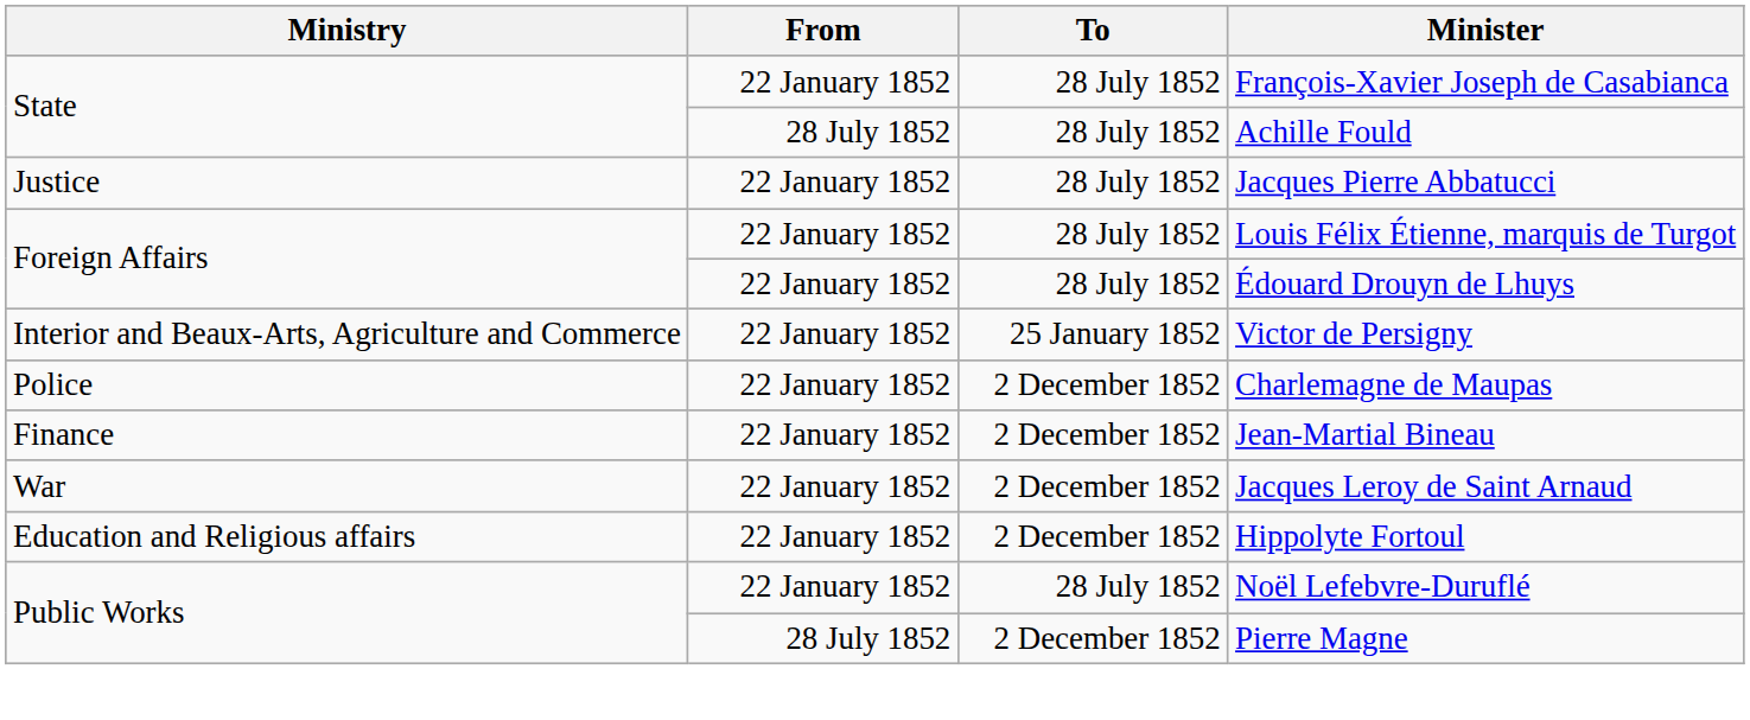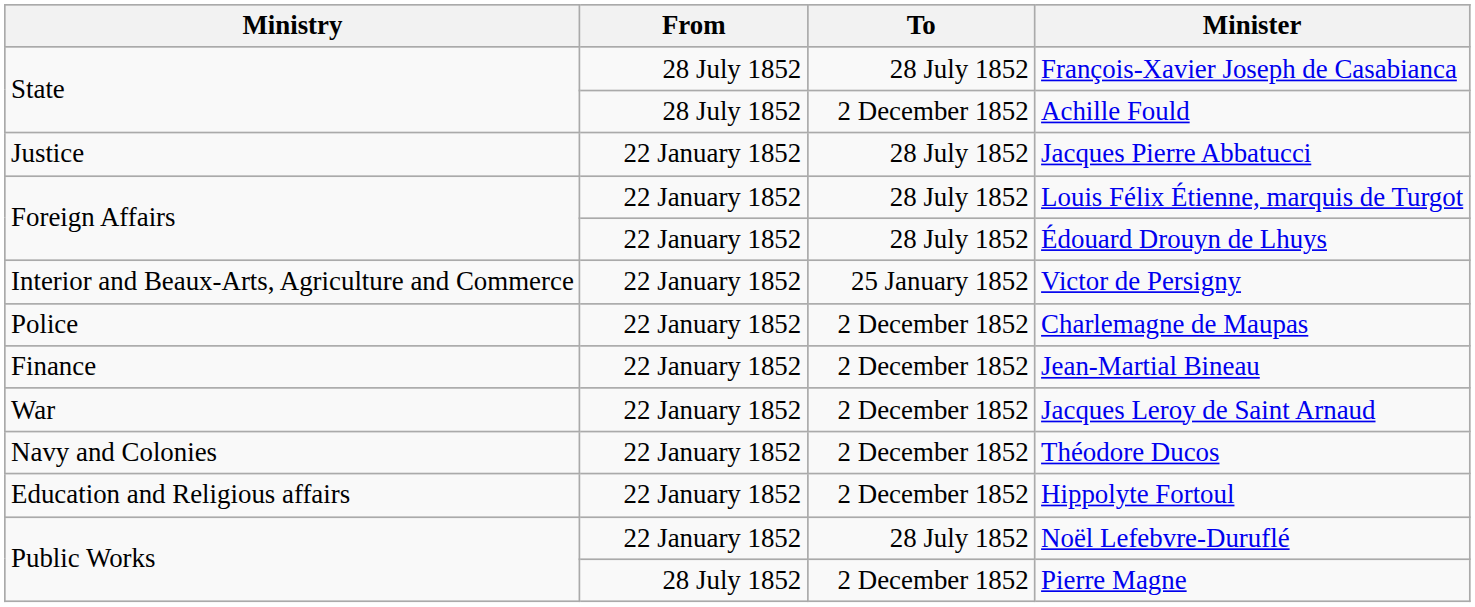 <table class="wikitable sortable">
 <tr>
 <th>Ministry</th>
 <th style="width:8em">From</th>
 <th style="width:8em">To</th>
 <th>Minister</th>
 </tr>
 <tr>
 <td rowspan=2>State</td>
-<td style="text-align:right">22 January 1852</td>
+<td style="text-align:right">28 July 1852</td>
 <td style="text-align:right">28 July 1852</td>
 <td><a href='#'>François-Xavier Joseph de Casabianca</a></td>
 </tr>
 <tr>
 <td style="text-align:right">28 July 1852</td>
-<td style="text-align:right">28 July 1852</td>
+<td style="text-align:right">2 December 1852</td>
 <td><a href='#'>Achille Fould</a></td>
 </tr>
 <tr>
 <td rowspan=1>Justice</td>
 <td style="text-align:right">22 January 1852</td>
 <td style="text-align:right">28 July 1852</td>
 <td><a href='#'>Jacques Pierre Abbatucci</a></td>
 </tr>
 <tr>
 <td rowspan=2>Foreign Affairs</td>
 <td style="text-align:right">22 January 1852</td>
 <td style="text-align:right">28 July 1852</td>
 <td><a href='#'>Louis Félix Étienne, marquis de Turgot</a></td>
 </tr>
 <tr>
 <td style="text-align:right">22 January 1852</td>
 <td style="text-align:right">28 July 1852</td>
 <td><a href='#'>Édouard Drouyn de Lhuys</a></td>
 </tr>
 <tr>
 <td rowspan=1>Interior and Beaux-Arts, Agriculture and Commerce</td>
 <td style="text-align:right">22 January 1852</td>
 <td style="text-align:right">25 January 1852</td>
 <td><a href='#'>Victor de Persigny</a></td>
 </tr>
 <tr>
 <td rowspan=1>Police</td>
 <td style="text-align:right">22 January 1852</td>
 <td style="text-align:right">2 December 1852</td>
 <td><a href='#'>Charlemagne de Maupas</a></td>
 </tr>
 <tr>
 <td rowspan=1>Finance</td>
 <td style="text-align:right">22 January 1852</td>
 <td style="text-align:right">2 December 1852</td>
 <td><a href='#'>Jean-Martial Bineau</a></td>
 </tr>
 <tr>
 <td rowspan=1>War</td>
 <td style="text-align:right">22 January 1852</td>
 <td style="text-align:right">2 December 1852</td>
 <td><a href='#'>Jacques Leroy de Saint Arnaud</a></td>
 </tr>
 <tr>
+<td rowspan=1>Navy and Colonies</td>
+<td style="text-align:right">22 January 1852</td>
+<td style="text-align:right">2 December 1852</td>
+<td><a href='#'>Théodore Ducos</a></td>
+</tr>
+<tr>
 <td rowspan=1>Education and Religious affairs</td>
 <td style="text-align:right">22 January 1852</td>
 <td style="text-align:right">2 December 1852</td>
 <td><a href='#'>Hippolyte Fortoul</a></td>
 </tr>
 <tr>
 <td rowspan=2>Public Works</td>
 <td style="text-align:right">22 January 1852</td>
 <td style="text-align:right">28 July 1852</td>
 <td><a href='#'>Noël Lefebvre-Duruflé</a></td>
 </tr>
 <tr>
 <td style="text-align:right">28 July 1852</td>
 <td style="text-align:right">2 December 1852</td>
 <td><a href='#'>Pierre Magne</a></td>
 </tr>
 </table>
